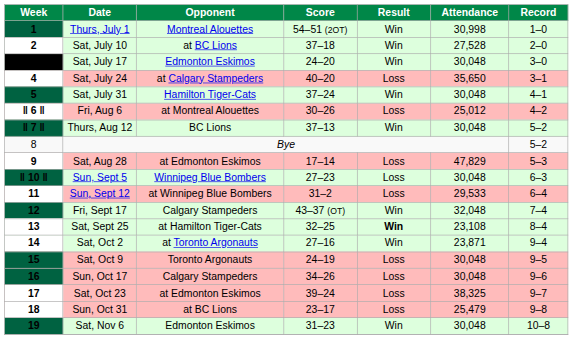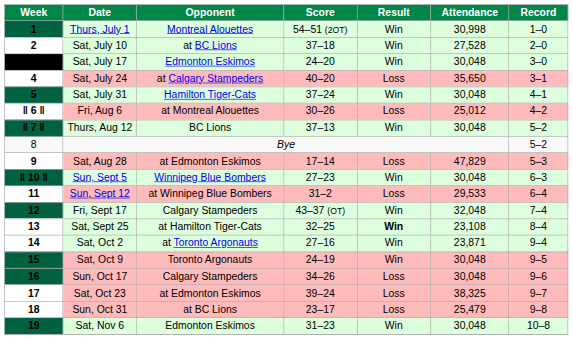 <table class="wikitable sortable">
 <tr>
 <th style="background:#008748;color:white;"   width="8%">Week</th>
 <th style="background:#008748;color:White;"   width="10%">Date</th>
 <th style="background:#008748;color:White;"   width="20%">Opponent</th>
 <th style="background:#008748;color:White;"   width="10%">Score</th>
 <th style="background:#008748;color:White;"   width="10%">Result</th>
 <th style="background:#008748;color:White;"   width="10%">Attendance</th>
 <th style="background:#008748;color:White;"   width="8%">Record</th>
 </tr>
 <tr align="center" bgcolor="#ddffdd">
 <th style="text-align:center; background:#006241;"><span><strong>1</strong></span></th>
 <td><a href='#'>Thurs, July 1</a></td>
 <td><a href='#'>Montreal Alouettes</a></td>
 <td>54–51 <small>(2OT)</small></td>
 <td>Win</td>
 <td>30,998</td>
 <td>1–0</td>
 </tr>
 <tr align="center" bgcolor="#ddffdd">
 <th style="text-align:center; background:white;"><span><strong>2</strong></span></th>
 <td>Sat, July 10</td>
 <td>at <a href='#'>BC Lions</a></td>
 <td>37–18</td>
 <td>Win</td>
 <td>27,528</td>
 <td>2–0</td>
 </tr>
 <tr align="center" bgcolor="#ddffdd">
 <th style="text-align:center; background:black;"><span><strong>3</strong></span></th>
 <td>Sat, July 17</td>
 <td><a href='#'>Edmonton Eskimos</a></td>
 <td>24–20</td>
 <td>Win</td>
 <td>30,048</td>
 <td>3–0</td>
 </tr>
 <tr align="center" bgcolor="#ffbbbb">
 <th style="text-align:center; background:white;"><span><strong>4</strong></span></th>
 <td>Sat, July 24</td>
 <td>at <a href='#'>Calgary Stampeders</a></td>
 <td>40–20</td>
 <td>Loss</td>
 <td>35,650</td>
 <td>3–1</td>
 </tr>
 <tr align="center" bgcolor="#ddffdd">
 <th style="text-align:center; background:#006241;"><span><strong>5</strong></span></th>
 <td>Sat, July 31</td>
 <td><a href='#'>Hamilton Tiger-Cats</a></td>
 <td>37–24</td>
 <td>Win</td>
 <td>30,048</td>
 <td>4–1</td>
 </tr>
 <tr align="center" bgcolor="#ffbbbb">
 <th style="text-align:center; background:white;"><span><strong>‖ 6 ‖</strong></span></th>
 <td>Fri, Aug 6</td>
 <td>at Montreal Alouettes</td>
 <td>30–26</td>
 <td>Loss</td>
 <td>25,012</td>
 <td>4–2</td>
 </tr>
 <tr align="center" bgcolor="#ddffdd">
 <th style="text-align:center; background:#006241;"><span><strong>‖ 7 ‖</strong></span></th>
 <td>Thurs, Aug 12</td>
 <td>BC Lions</td>
 <td>37–13</td>
 <td>Win</td>
 <td>30,048</td>
 <td>5–2</td>
 </tr>
 <tr align="center">
 <td>8</td>
 <td colSpan=5 align="center"><em>Bye</em></td>
 <td>5–2</td>
 </tr>
 <tr align="center" bgcolor="#ffbbbb">
 <th style="text-align:center; background:white;"><span><strong>9</strong></span></th>
 <td>Sat, Aug 28</td>
 <td>at Edmonton Eskimos</td>
 <td>17–14</td>
 <td>Loss</td>
 <td>47,829</td>
 <td>5–3</td>
 </tr>
 <tr align="center" bgcolor="#ddffdd">
 <th style="text-align:center; background:#006241;"><span><strong>‖ 10 ‖</strong></span></th>
 <td><a href='#'>Sun, Sept 5</a></td>
 <td><a href='#'>Winnipeg Blue Bombers</a></td>
 <td>27–23</td>
-<td>Loss</td>
+<td>Win</td>
 <td>30,048</td>
 <td>6–3</td>
 </tr>
 <tr align="center" bgcolor="#ffbbbb">
 <th style="text-align:center; background:white;"><span><strong>11</strong></span></th>
 <td><a href='#'>Sun, Sept 12</a></td>
 <td>at Winnipeg Blue Bombers</td>
 <td>31–2</td>
 <td>Loss</td>
 <td>29,533</td>
 <td>6–4</td>
 </tr>
 <tr align="center" bgcolor="#ddffdd">
 <th style="text-align:center; background:#006241;"><span><strong>12</strong></span></th>
 <td>Fri, Sept 17</td>
 <td>Calgary Stampeders</td>
 <td>43–37 <small>(OT)</small></td>
 <td>Win</td>
 <td>32,048</td>
 <td>7–4</td>
 </tr>
 <tr align="center" bgcolor="#ddffdd">
 <th style="text-align:center; background:white;"><span><strong>13</strong></span></th>
 <td>Sat, Sept 25</td>
 <td>at Hamilton Tiger-Cats</td>
 <td>32–25</td>
 <td><strong>Win</strong></td>
 <td>23,108</td>
 <td>8–4</td>
 </tr>
 <tr align="center" bgcolor="#ddffdd">
 <th style="text-align:center; background:white;"><span><strong>14</strong></span></th>
 <td>Sat, Oct 2</td>
 <td>at <a href='#'>Toronto Argonauts</a></td>
 <td>27–16</td>
 <td>Win</td>
 <td>23,871</td>
 <td>9–4</td>
 </tr>
 <tr align="center" bgcolor="#ffbbbb">
 <th style="text-align:center; background:#006241;"><span><strong>15</strong></span></th>
 <td>Sat, Oct 9</td>
 <td>Toronto Argonauts</td>
 <td>24–19</td>
-<td>Loss</td>
+<td>Win</td>
 <td>30,048</td>
 <td>9–5</td>
 </tr>
 <tr align="center" bgcolor="#ffbbbb">
 <th style="text-align:center; background:#006241;"><span><strong>16</strong></span></th>
 <td>Sun, Oct 17</td>
 <td>Calgary Stampeders</td>
 <td>34–26</td>
 <td>Loss</td>
 <td>30,048</td>
 <td>9–6</td>
 </tr>
 <tr align="center" bgcolor="#ffbbbb">
 <th style="text-align:center; background:white;"><span><strong>17</strong></span></th>
 <td>Sat, Oct 23</td>
 <td>at Edmonton Eskimos</td>
 <td>39–24</td>
 <td>Loss</td>
 <td>38,325</td>
 <td>9–7</td>
 </tr>
 <tr align="center" bgcolor="#ffbbbb">
 <th style="text-align:center; background:white;"><span><strong>18</strong></span></th>
 <td>Sun, Oct 31</td>
 <td>at BC Lions</td>
 <td>23–17</td>
 <td>Loss</td>
 <td>25,479</td>
 <td>9–8</td>
 </tr>
 <tr align="center" bgcolor="#ddffdd">
 <th style="text-align:center; background:#006241;"><span><strong>19</strong></span></th>
 <td>Sat, Nov 6</td>
 <td>Edmonton Eskimos</td>
 <td>31–23</td>
 <td>Win</td>
 <td>30,048</td>
 <td>10–8</td>
 </tr>
 <tr>
 </tr>
 </table>
